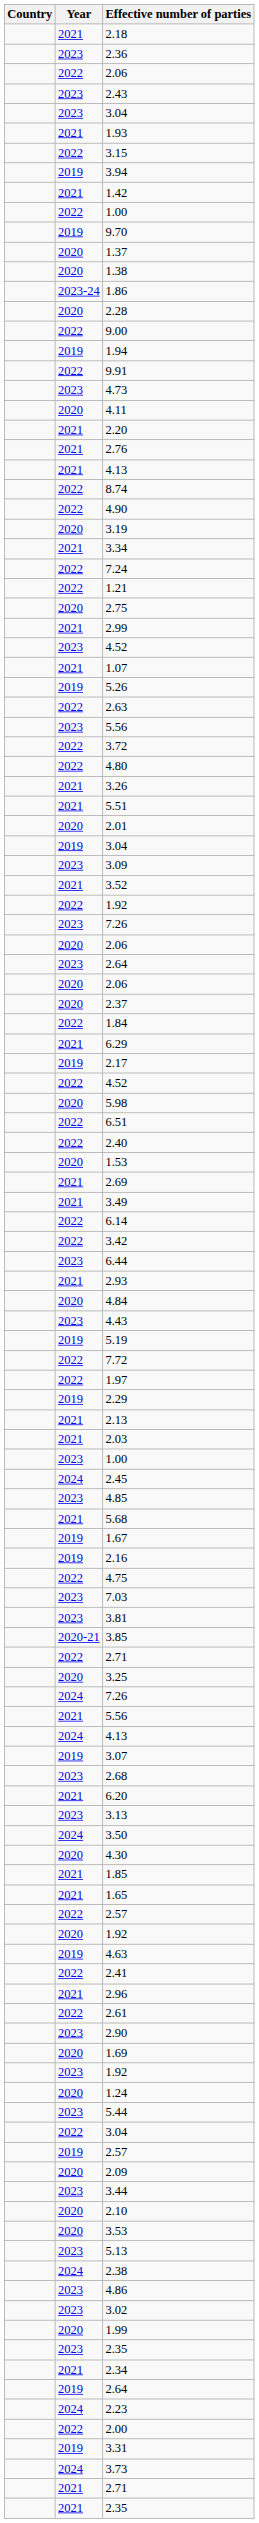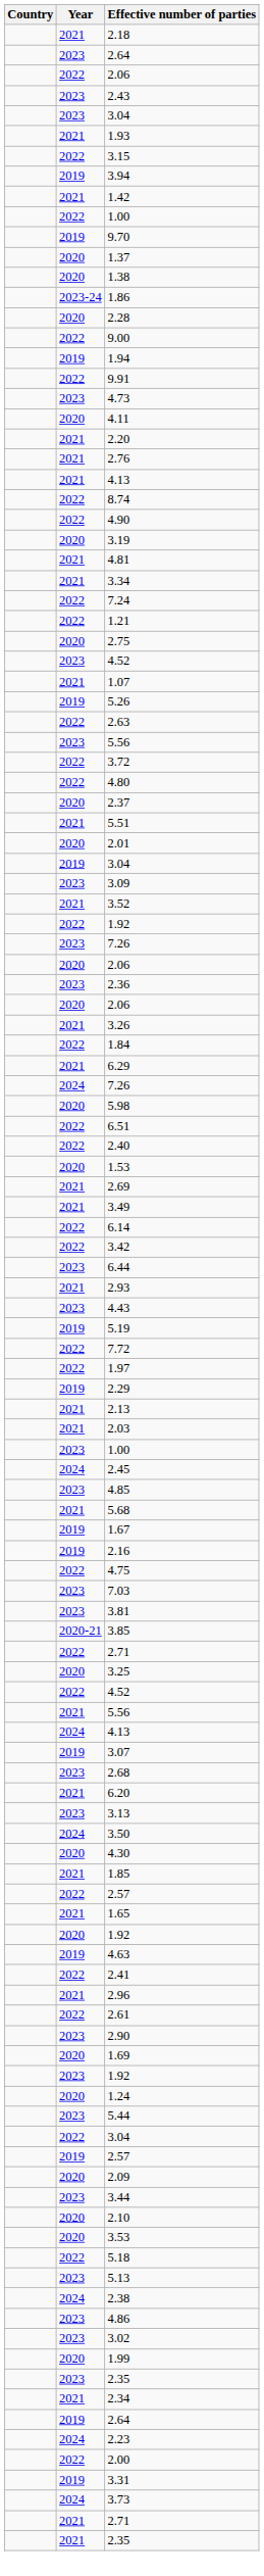 <table class="wikitable sortable sticky-header sort-under">
 <tr>
 <th>Country</th>
 <th>Year</th>
 <th>Effective number of parties</th>
 </tr>
 <tr>
 <td></td>
 <td><a href='#'>2021</a></td>
 <td>2.18</td>
 </tr>
 <tr>
 <td></td>
 <td><a href='#'>2023</a></td>
-<td>2.36</td>
+<td>2.64</td>
 </tr>
 <tr>
 <td></td>
 <td><a href='#'>2022</a></td>
 <td>2.06</td>
 </tr>
 <tr>
 <td></td>
 <td><a href='#'>2023</a></td>
 <td>2.43</td>
 </tr>
 <tr>
 <td></td>
 <td><a href='#'>2023</a></td>
 <td>3.04</td>
 </tr>
 <tr>
 <td></td>
 <td><a href='#'>2021</a></td>
 <td>1.93</td>
 </tr>
 <tr>
 <td></td>
 <td><a href='#'>2022</a></td>
 <td>3.15</td>
 </tr>
 <tr>
 <td></td>
 <td><a href='#'>2019</a></td>
 <td>3.94</td>
 </tr>
 <tr>
 <td></td>
 <td><a href='#'>2021</a></td>
 <td>1.42</td>
 </tr>
 <tr>
 <td></td>
 <td><a href='#'>2022</a></td>
 <td>1.00</td>
 </tr>
 <tr>
 <td></td>
 <td><a href='#'>2019</a></td>
 <td>9.70</td>
 </tr>
 <tr>
 <td></td>
 <td><a href='#'>2020</a></td>
 <td>1.37</td>
 </tr>
 <tr>
 <td></td>
 <td><a href='#'>2020</a></td>
 <td>1.38</td>
 </tr>
 <tr>
 <td></td>
 <td><a href='#'>2023-24</a></td>
 <td>1.86</td>
 </tr>
 <tr>
 <td></td>
 <td><a href='#'>2020</a></td>
 <td>2.28</td>
 </tr>
 <tr>
 <td></td>
 <td><a href='#'>2022</a></td>
 <td>9.00</td>
 </tr>
 <tr>
 <td></td>
 <td><a href='#'>2019</a></td>
 <td>1.94</td>
 </tr>
 <tr>
 <td></td>
 <td><a href='#'>2022</a></td>
 <td>9.91</td>
 </tr>
 <tr>
 <td></td>
 <td><a href='#'>2023</a></td>
 <td>4.73</td>
 </tr>
 <tr>
 <td></td>
 <td><a href='#'>2020</a></td>
 <td>4.11</td>
 </tr>
 <tr>
 <td></td>
 <td><a href='#'>2021</a></td>
 <td>2.20</td>
 </tr>
 <tr>
 <td></td>
 <td><a href='#'>2021</a></td>
 <td>2.76</td>
 </tr>
 <tr>
 <td></td>
 <td><a href='#'>2021</a></td>
 <td>4.13</td>
 </tr>
 <tr>
 <td></td>
 <td><a href='#'>2022</a></td>
 <td>8.74</td>
 </tr>
 <tr>
 <td></td>
 <td><a href='#'>2022</a></td>
 <td>4.90</td>
 </tr>
 <tr>
 <td></td>
 <td><a href='#'>2020</a></td>
 <td>3.19</td>
 </tr>
 <tr>
 <td></td>
 <td><a href='#'>2021</a></td>
+<td>4.81</td>
+</tr>
+<tr>
+<td></td>
+<td><a href='#'>2021</a></td>
 <td>3.34</td>
 </tr>
 <tr>
 <td></td>
 <td><a href='#'>2022</a></td>
 <td>7.24</td>
 </tr>
 <tr>
 <td></td>
 <td><a href='#'>2022</a></td>
 <td>1.21</td>
 </tr>
 <tr>
 <td></td>
 <td><a href='#'>2020</a></td>
 <td>2.75</td>
-</tr>
-<tr>
-<td></td>
-<td><a href='#'>2021</a></td>
-<td>2.99</td>
 </tr>
 <tr>
 <td></td>
 <td><a href='#'>2023</a></td>
 <td>4.52</td>
 </tr>
 <tr>
 <td></td>
 <td><a href='#'>2021</a></td>
 <td>1.07</td>
 </tr>
 <tr>
 <td></td>
 <td><a href='#'>2019</a></td>
 <td>5.26</td>
 </tr>
 <tr>
 <td></td>
 <td><a href='#'>2022</a></td>
 <td>2.63</td>
 </tr>
 <tr>
 <td></td>
 <td><a href='#'>2023</a></td>
 <td>5.56</td>
 </tr>
 <tr>
 <td></td>
 <td><a href='#'>2022</a></td>
 <td>3.72</td>
 </tr>
 <tr>
 <td></td>
 <td><a href='#'>2022</a></td>
 <td>4.80</td>
 </tr>
 <tr>
 <td></td>
-<td><a href='#'>2021</a></td>
-<td>3.26</td>
+<td><a href='#'>2020</a></td>
+<td>2.37</td>
 </tr>
 <tr>
 <td></td>
 <td><a href='#'>2021</a></td>
 <td>5.51</td>
 </tr>
 <tr>
 <td></td>
 <td><a href='#'>2020</a></td>
 <td>2.01</td>
 </tr>
 <tr>
 <td></td>
 <td><a href='#'>2019</a></td>
 <td>3.04</td>
 </tr>
 <tr>
 <td></td>
 <td><a href='#'>2023</a></td>
 <td>3.09</td>
 </tr>
 <tr>
 <td></td>
 <td><a href='#'>2021</a></td>
 <td>3.52</td>
 </tr>
 <tr>
 <td></td>
 <td><a href='#'>2022</a></td>
 <td>1.92</td>
 </tr>
 <tr>
 <td></td>
 <td><a href='#'>2023</a></td>
 <td>7.26</td>
 </tr>
 <tr>
 <td></td>
 <td><a href='#'>2020</a></td>
 <td>2.06</td>
 </tr>
 <tr>
 <td></td>
 <td><a href='#'>2023</a></td>
-<td>2.64</td>
+<td>2.36</td>
 </tr>
 <tr>
 <td></td>
 <td><a href='#'>2020</a></td>
 <td>2.06</td>
 </tr>
 <tr>
 <td></td>
-<td><a href='#'>2020</a></td>
-<td>2.37</td>
+<td><a href='#'>2021</a></td>
+<td>3.26</td>
 </tr>
 <tr>
 <td></td>
 <td><a href='#'>2022</a></td>
 <td>1.84</td>
 </tr>
 <tr>
 <td></td>
 <td><a href='#'>2021</a></td>
 <td>6.29</td>
 </tr>
 <tr>
 <td></td>
-<td><a href='#'>2019</a></td>
-<td>2.17</td>
-</tr>
-<tr>
-<td></td>
-<td><a href='#'>2022</a></td>
-<td>4.52</td>
+<td><a href='#'>2024</a></td>
+<td>7.26</td>
 </tr>
 <tr>
 <td></td>
 <td><a href='#'>2020</a></td>
 <td>5.98</td>
 </tr>
 <tr>
 <td></td>
 <td><a href='#'>2022</a></td>
 <td>6.51</td>
 </tr>
 <tr>
 <td></td>
 <td><a href='#'>2022</a></td>
 <td>2.40</td>
 </tr>
 <tr>
 <td></td>
 <td><a href='#'>2020</a></td>
 <td>1.53</td>
 </tr>
 <tr>
 <td></td>
 <td><a href='#'>2021</a></td>
 <td>2.69</td>
 </tr>
 <tr>
 <td></td>
 <td><a href='#'>2021</a></td>
 <td>3.49</td>
 </tr>
 <tr>
 <td></td>
 <td><a href='#'>2022</a></td>
 <td>6.14</td>
 </tr>
 <tr>
 <td></td>
 <td><a href='#'>2022</a></td>
 <td>3.42</td>
 </tr>
 <tr>
 <td></td>
 <td><a href='#'>2023</a></td>
 <td>6.44</td>
 </tr>
 <tr>
 <td></td>
 <td><a href='#'>2021</a></td>
 <td>2.93</td>
-</tr>
-<tr>
-<td></td>
-<td><a href='#'>2020</a></td>
-<td>4.84</td>
 </tr>
 <tr>
 <td></td>
 <td><a href='#'>2023</a></td>
 <td>4.43</td>
 </tr>
 <tr>
 <td></td>
 <td><a href='#'>2019</a></td>
 <td>5.19</td>
 </tr>
 <tr>
 <td></td>
 <td><a href='#'>2022</a></td>
 <td>7.72</td>
 </tr>
 <tr>
 <td></td>
 <td><a href='#'>2022</a></td>
 <td>1.97</td>
 </tr>
 <tr>
 <td></td>
 <td><a href='#'>2019</a></td>
 <td>2.29</td>
 </tr>
 <tr>
 <td></td>
 <td><a href='#'>2021</a></td>
 <td>2.13</td>
 </tr>
 <tr>
 <td></td>
 <td><a href='#'>2021</a></td>
 <td>2.03</td>
 </tr>
 <tr>
 <td></td>
 <td><a href='#'>2023</a></td>
 <td>1.00</td>
 </tr>
 <tr>
 <td></td>
 <td><a href='#'>2024</a></td>
 <td>2.45</td>
 </tr>
 <tr>
 <td></td>
 <td><a href='#'>2023</a></td>
 <td>4.85</td>
 </tr>
 <tr>
 <td></td>
 <td><a href='#'>2021</a></td>
 <td>5.68</td>
 </tr>
 <tr>
 <td></td>
 <td><a href='#'>2019</a></td>
 <td>1.67</td>
 </tr>
 <tr>
 <td></td>
 <td><a href='#'>2019</a></td>
 <td>2.16</td>
 </tr>
 <tr>
 <td></td>
 <td><a href='#'>2022</a></td>
 <td>4.75</td>
 </tr>
 <tr>
 <td></td>
 <td><a href='#'>2023</a></td>
 <td>7.03</td>
 </tr>
 <tr>
 <td></td>
 <td><a href='#'>2023</a></td>
 <td>3.81</td>
 </tr>
 <tr>
 <td></td>
 <td><a href='#'>2020-21</a></td>
 <td>3.85</td>
 </tr>
 <tr>
 <td></td>
 <td><a href='#'>2022</a></td>
 <td>2.71</td>
 </tr>
 <tr>
 <td></td>
 <td><a href='#'>2020</a></td>
 <td>3.25</td>
 </tr>
 <tr>
 <td></td>
-<td><a href='#'>2024</a></td>
-<td>7.26</td>
+<td><a href='#'>2022</a></td>
+<td>4.52</td>
 </tr>
 <tr>
 <td></td>
 <td><a href='#'>2021</a></td>
 <td>5.56</td>
 </tr>
 <tr>
 <td></td>
 <td><a href='#'>2024</a></td>
 <td>4.13</td>
 </tr>
 <tr>
 <td></td>
 <td><a href='#'>2019</a></td>
 <td>3.07</td>
 </tr>
 <tr>
 <td></td>
 <td><a href='#'>2023</a></td>
 <td>2.68</td>
 </tr>
 <tr>
 <td></td>
 <td><a href='#'>2021</a></td>
 <td>6.20</td>
 </tr>
 <tr>
 <td></td>
 <td><a href='#'>2023</a></td>
 <td>3.13</td>
 </tr>
 <tr>
 <td></td>
 <td><a href='#'>2024</a></td>
 <td>3.50</td>
 </tr>
 <tr>
 <td></td>
 <td><a href='#'>2020</a></td>
 <td>4.30</td>
 </tr>
 <tr>
 <td></td>
 <td><a href='#'>2021</a></td>
 <td>1.85</td>
 </tr>
 <tr>
 <td></td>
-<td><a href='#'>2021</a></td>
-<td>1.65</td>
+<td><a href='#'>2022</a></td>
+<td>2.57</td>
 </tr>
 <tr>
 <td></td>
-<td><a href='#'>2022</a></td>
-<td>2.57</td>
+<td><a href='#'>2021</a></td>
+<td>1.65</td>
 </tr>
 <tr>
 <td></td>
 <td><a href='#'>2020</a></td>
 <td>1.92</td>
 </tr>
 <tr>
 <td></td>
 <td><a href='#'>2019</a></td>
 <td>4.63</td>
 </tr>
 <tr>
 <td></td>
 <td><a href='#'>2022</a></td>
 <td>2.41</td>
 </tr>
 <tr>
 <td></td>
 <td><a href='#'>2021</a></td>
 <td>2.96</td>
 </tr>
 <tr>
 <td></td>
 <td><a href='#'>2022</a></td>
 <td>2.61</td>
 </tr>
 <tr>
 <td></td>
 <td><a href='#'>2023</a></td>
 <td>2.90</td>
 </tr>
 <tr>
 <td></td>
 <td><a href='#'>2020</a></td>
 <td>1.69</td>
 </tr>
 <tr>
 <td></td>
 <td><a href='#'>2023</a></td>
 <td>1.92</td>
 </tr>
 <tr>
 <td></td>
 <td><a href='#'>2020</a></td>
 <td>1.24</td>
 </tr>
 <tr>
 <td></td>
 <td><a href='#'>2023</a></td>
 <td>5.44</td>
 </tr>
 <tr>
 <td></td>
 <td><a href='#'>2022</a></td>
 <td>3.04</td>
 </tr>
 <tr>
 <td></td>
 <td><a href='#'>2019</a></td>
 <td>2.57</td>
 </tr>
 <tr>
 <td></td>
 <td><a href='#'>2020</a></td>
 <td>2.09</td>
 </tr>
 <tr>
 <td></td>
 <td><a href='#'>2023</a></td>
 <td>3.44</td>
 </tr>
 <tr>
 <td></td>
 <td><a href='#'>2020</a></td>
 <td>2.10</td>
 </tr>
 <tr>
 <td></td>
 <td><a href='#'>2020</a></td>
 <td>3.53</td>
 </tr>
 <tr>
 <td></td>
+<td><a href='#'>2022</a></td>
+<td>5.18</td>
+</tr>
+<tr>
+<td></td>
 <td><a href='#'>2023</a></td>
 <td>5.13</td>
 </tr>
 <tr>
 <td></td>
 <td><a href='#'>2024</a></td>
 <td>2.38</td>
 </tr>
 <tr>
 <td></td>
 <td><a href='#'>2023</a></td>
 <td>4.86</td>
 </tr>
 <tr>
 <td></td>
 <td><a href='#'>2023</a></td>
 <td>3.02</td>
 </tr>
 <tr>
 <td></td>
 <td><a href='#'>2020</a></td>
 <td>1.99</td>
 </tr>
 <tr>
 <td></td>
 <td><a href='#'>2023</a></td>
 <td>2.35</td>
 </tr>
 <tr>
 <td></td>
 <td><a href='#'>2021</a></td>
 <td>2.34</td>
 </tr>
 <tr>
 <td></td>
 <td><a href='#'>2019</a></td>
 <td>2.64</td>
 </tr>
 <tr>
 <td></td>
 <td><a href='#'>2024</a></td>
 <td>2.23</td>
 </tr>
 <tr>
 <td></td>
 <td><a href='#'>2022</a></td>
 <td>2.00</td>
 </tr>
 <tr>
 <td></td>
 <td><a href='#'>2019</a></td>
 <td>3.31</td>
 </tr>
 <tr>
 <td></td>
 <td><a href='#'>2024</a></td>
 <td>3.73</td>
 </tr>
 <tr>
 <td></td>
 <td><a href='#'>2021</a></td>
 <td>2.71</td>
 </tr>
 <tr>
 <td></td>
 <td><a href='#'>2021</a></td>
 <td>2.35</td>
 </tr>
 </table>
